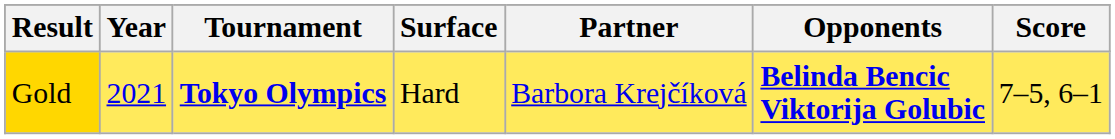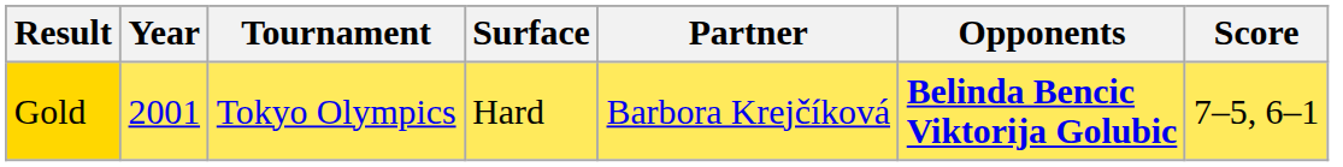 <table class="sortable wikitable">
 <tr>
 <th>Result</th>
 <th>Year</th>
 <th>Tournament</th>
 <th>Surface</th>
 <th>Partner</th>
 <th>Opponents</th>
 <th class=unsortable>Score</th>
 </tr>
 <tr bgcolor=FFEA5C>
 <td bgcolor=gold>Gold</td>
-<td><a href='#'>2021</a></td>
-<td><strong><a href='#'>Tokyo Olympics</a></strong></td>
+<td><a href='#'>2001</a></td>
+<td><a href='#'>Tokyo Olympics</a></td>
 <td>Hard</td>
 <td> <a href='#'>Barbora Krejčíková</a></td>
 <td><strong> <a href='#'>Belinda Bencic</a> <br>  <a href='#'>Viktorija Golubic</a></strong></td>
 <td>7–5, 6–1</td>
 </tr>
 </table>
